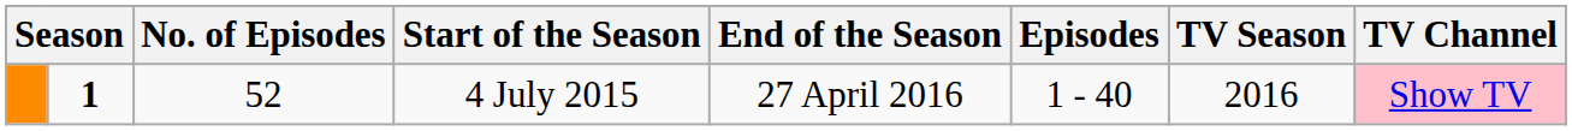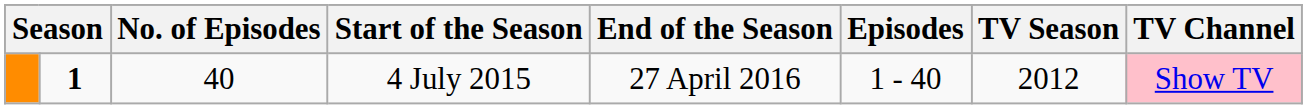 <table class="wikitable">
 <tr>
 <th colspan=2>Season</th>
 <th>No. of Episodes</th>
 <th>Start of the Season</th>
 <th>End of the Season</th>
 <th>Episodes</th>
 <th>TV Season</th>
 <th>TV Channel</th>
 </tr>
 <tr>
 <td bgcolor="DarkOrange" height="10px"></td>
 <td align="center"><strong>1</strong></td>
-<td align="center">52</td>
+<td align="center">40</td>
 <td align="center">4 July 2015</td>
 <td align="center">27 April 2016</td>
 <td align="center">1 - 40</td>
-<td align="center">2016</td>
+<td align="center">2012</td>
 <td align="center" style="background: pink;"><a href='#'>Show TV</a></td>
 </tr>
 </table>
